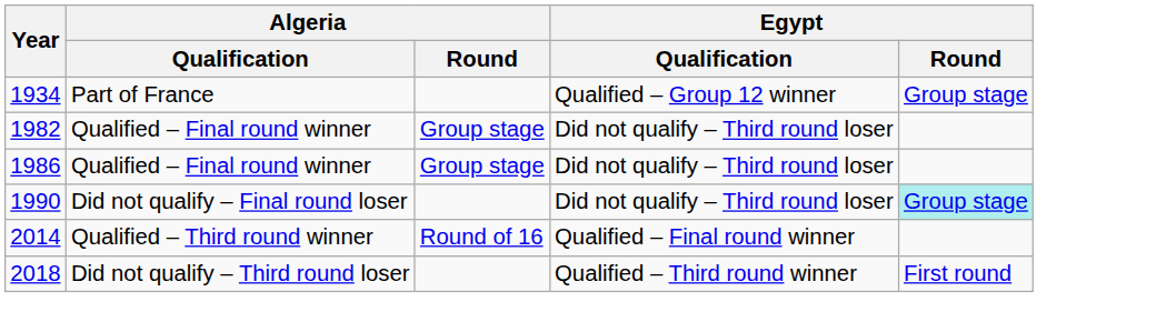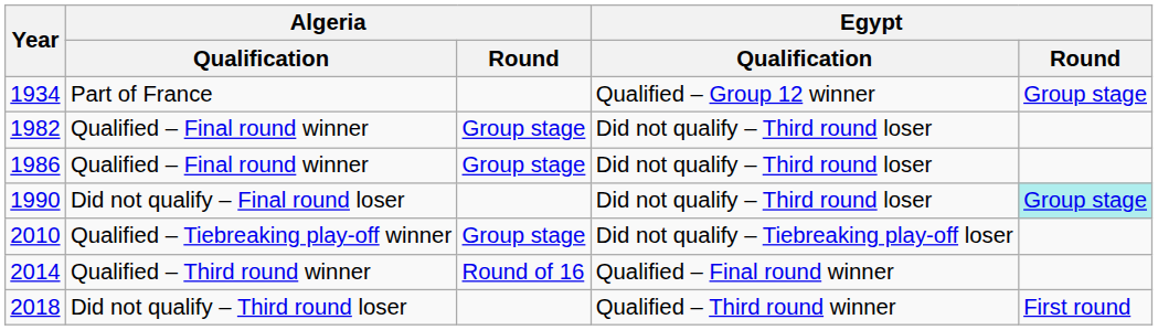 <table class="wikitable">
 <tr>
 <th rowspan="2">Year</th>
 <th colspan="2">Algeria</th>
 <th colspan="2">Egypt</th>
 </tr>
 <tr>
 <th>Qualification</th>
 <th>Round</th>
 <th>Qualification</th>
 <th>Round</th>
 </tr>
 <tr>
 <td> <a href='#'>1934</a></td>
 <td>Part of France</td>
 <td></td>
 <td>Qualified – <a href='#'>Group 12</a> winner</td>
 <td><a href='#'>Group stage</a></td>
 </tr>
 <tr>
 <td> <a href='#'>1982</a></td>
 <td>Qualified – <a href='#'>Final round</a> winner</td>
 <td><a href='#'>Group stage</a></td>
 <td>Did not qualify – <a href='#'>Third round</a> loser</td>
 <td></td>
 </tr>
 <tr>
 <td> <a href='#'>1986</a></td>
 <td>Qualified – <a href='#'>Final round</a> winner</td>
 <td><a href='#'>Group stage</a></td>
 <td>Did not qualify – <a href='#'>Third round</a> loser</td>
 <td></td>
 </tr>
 <tr>
 <td> <a href='#'>1990</a></td>
 <td>Did not qualify – <a href='#'>Final round</a> loser</td>
 <td></td>
 <td>Did not qualify – <a href='#'>Third round</a> loser</td>
 <td style="background: paleturquoise;"><a href='#'>Group stage</a></td>
 </tr>
 <tr>
+<td> <a href='#'>2010</a></td>
+<td>Qualified – <a href='#'>Tiebreaking play-off</a> winner</td>
+<td><a href='#'>Group stage</a></td>
+<td>Did not qualify – <a href='#'>Tiebreaking play-off</a> loser</td>
+<td></td>
+</tr>
+<tr>
 <td> <a href='#'>2014</a></td>
 <td>Qualified – <a href='#'>Third round</a> winner</td>
 <td><a href='#'>Round of 16</a></td>
 <td>Qualified – <a href='#'>Final round</a> winner</td>
 <td></td>
 </tr>
 <tr>
 <td> <a href='#'>2018</a></td>
 <td>Did not qualify – <a href='#'>Third round</a> loser</td>
 <td></td>
 <td>Qualified – <a href='#'>Third round</a> winner</td>
 <td><a href='#'>First round</a></td>
 </tr>
 </table>
